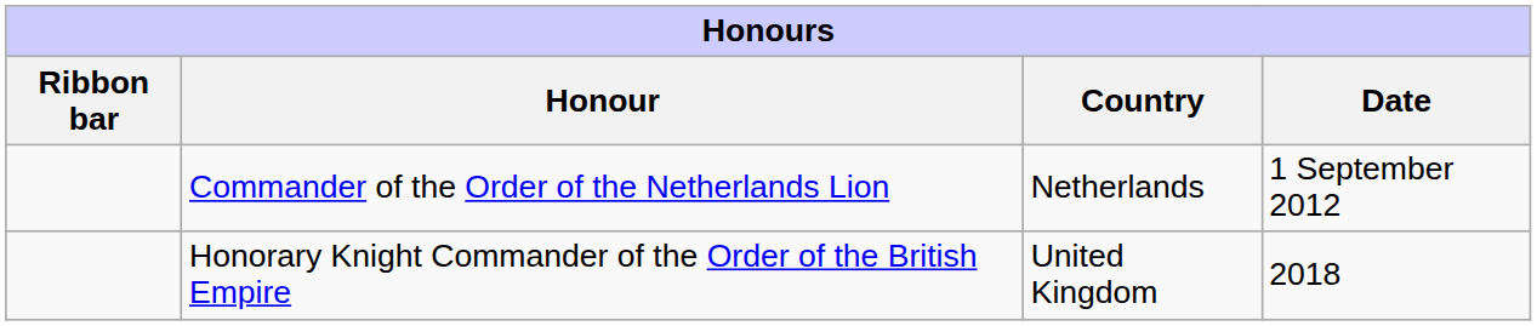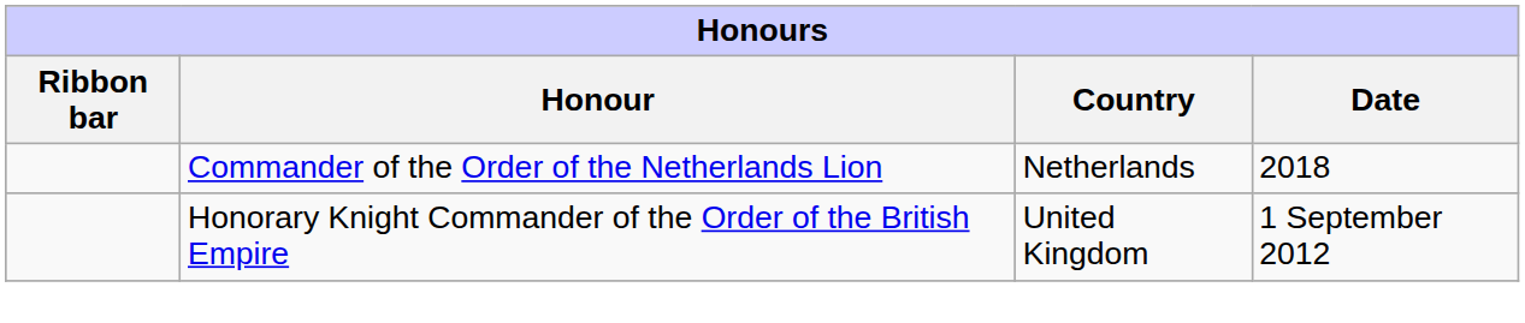 <table class="wikitable" style="width:60%;">
 <tr style="background:#ccf; text-align:center;">
 <td colspan=5><strong>Honours</strong></td>
 </tr>
 <tr>
 <th style="width:80px;">Ribbon bar</th>
 <th>Honour</th>
 <th>Country</th>
 <th>Date</th>
 </tr>
 <tr>
 <td></td>
 <td><a href='#'>Commander</a> of the <a href='#'>Order of the Netherlands Lion</a></td>
 <td>Netherlands</td>
-<td>1 September 2012</td>
+<td>2018</td>
 </tr>
 <tr>
 <td></td>
 <td>Honorary Knight Commander of the <a href='#'>Order of the British Empire</a></td>
 <td>United Kingdom</td>
-<td>2018</td>
+<td>1 September 2012</td>
 </tr>
 </table>
